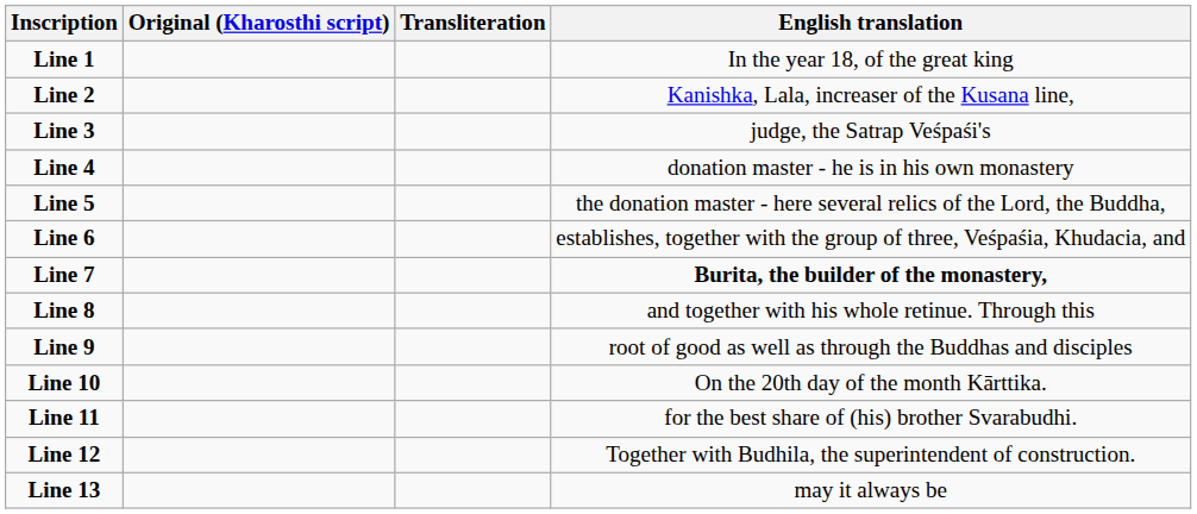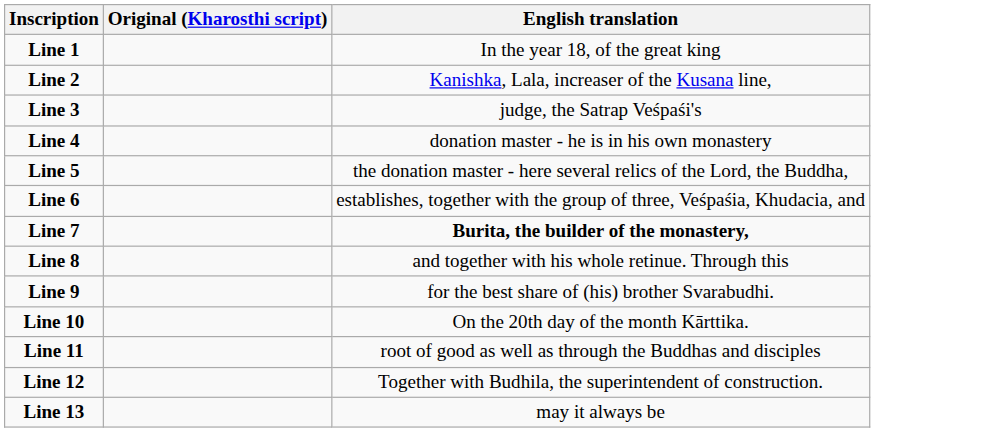 <table class ="wikitable" style="text-align:center">
 <tr>
 <th>Inscription</th>
 <th>Original (<a href='#'>Kharosthi script</a>)</th>
-<th>Transliteration</th>
 <th>English translation</th>
 </tr>
 <tr>
 <td><strong>Line 1</strong></td>
-<td></td>
 <td></td>
 <td>In the year 18, of the great king</td>
 </tr>
 <tr>
 <td><strong>Line 2</strong></td>
 <td></td>
-<td></td>
 <td><a href='#'>Kanishka</a>, Lala, increaser of the <a href='#'>Kusana</a> line,</td>
 </tr>
 <tr>
 <td><strong>Line 3</strong></td>
-<td></td>
 <td></td>
 <td>judge, the Satrap Veśpaśi's</td>
 </tr>
 <tr>
 <td><strong>Line 4</strong></td>
 <td></td>
-<td></td>
 <td>donation master - he is in his own monastery</td>
 </tr>
 <tr>
 <td><strong>Line 5</strong></td>
-<td></td>
 <td></td>
 <td>the donation master - here several relics of the Lord, the Buddha,</td>
 </tr>
 <tr>
 <td><strong>Line 6</strong></td>
 <td></td>
-<td></td>
 <td>establishes, together with the group of three, Veśpaśia, Khudacia, and</td>
 </tr>
 <tr>
 <td><strong>Line 7</strong></td>
-<td></td>
 <td></td>
 <td><strong>Burita, the builder of the monastery,</strong></td>
 </tr>
 <tr>
 <td><strong>Line 8</strong></td>
 <td></td>
-<td></td>
 <td>and together with his whole retinue. Through this</td>
 </tr>
 <tr>
 <td><strong>Line 9</strong></td>
 <td></td>
-<td></td>
-<td>root of good as well as through the Buddhas and disciples</td>
+<td>for the best share of (his) brother Svarabudhi.</td>
 </tr>
 <tr>
 <td><strong>Line 10</strong></td>
-<td></td>
 <td></td>
 <td>On the 20th day of the month Kārttika.</td>
 </tr>
 <tr>
 <td><strong>Line 11</strong></td>
 <td></td>
-<td></td>
-<td>for the best share of (his) brother Svarabudhi.</td>
+<td>root of good as well as through the Buddhas and disciples</td>
 </tr>
 <tr>
 <td><strong>Line 12</strong></td>
-<td></td>
 <td></td>
 <td>Together with Budhila, the superintendent of construction.</td>
 </tr>
 <tr>
 <td><strong>Line 13</strong></td>
 <td></td>
-<td></td>
 <td>may it always be</td>
 </tr>
 </table>
